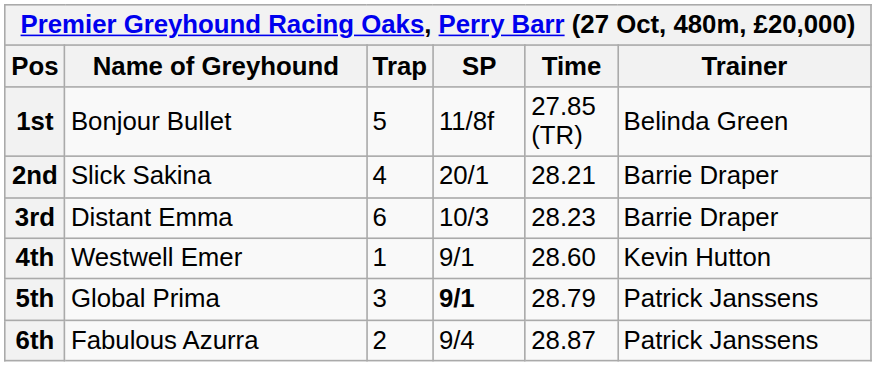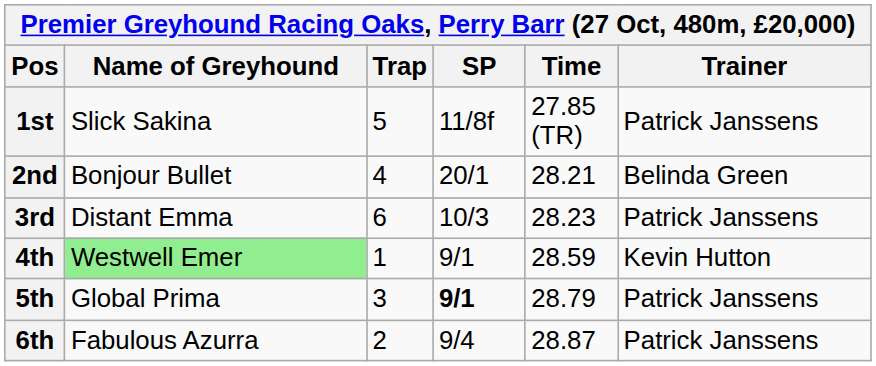 <table class="wikitable">
 <tr>
 <th colspan="6"><a href='#'>Premier Greyhound Racing Oaks</a>, <a href='#'>Perry Barr</a> (27 Oct, 480m, £20,000)</th>
 </tr>
 <tr>
 <th width=30>Pos</th>
 <th width=180>Name of Greyhound</th>
 <th width=30>Trap</th>
 <th width=50>SP</th>
 <th width=50>Time</th>
 <th width=150>Trainer</th>
 </tr>
 <tr>
 <th>1st</th>
-<td>Bonjour Bullet</td>
+<td>Slick Sakina</td>
 <td>5</td>
 <td>11/8f</td>
 <td>27.85 (TR)</td>
-<td>Belinda Green</td>
+<td>Patrick Janssens</td>
 </tr>
 <tr>
 <th>2nd</th>
-<td>Slick Sakina</td>
+<td>Bonjour Bullet</td>
 <td>4</td>
 <td>20/1</td>
 <td>28.21</td>
-<td>Barrie Draper</td>
+<td>Belinda Green</td>
 </tr>
 <tr>
 <th>3rd</th>
 <td>Distant Emma</td>
 <td>6</td>
 <td>10/3</td>
 <td>28.23</td>
-<td>Barrie Draper</td>
+<td>Patrick Janssens</td>
 </tr>
 <tr>
 <th>4th</th>
-<td>Westwell Emer</td>
+<td style="background: lightgreen;">Westwell Emer</td>
 <td>1</td>
 <td>9/1</td>
-<td>28.60</td>
+<td>28.59</td>
 <td>Kevin Hutton</td>
 </tr>
 <tr>
 <th>5th</th>
 <td>Global Prima</td>
 <td>3</td>
 <td><strong>9/1</strong></td>
 <td>28.79</td>
 <td>Patrick Janssens</td>
 </tr>
 <tr>
 <th>6th</th>
 <td>Fabulous Azurra</td>
 <td>2</td>
 <td>9/4</td>
 <td>28.87</td>
 <td>Patrick Janssens</td>
 </tr>
 </table>
